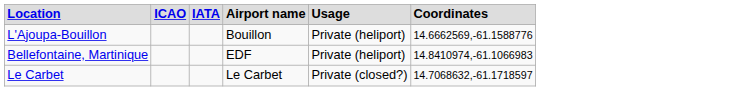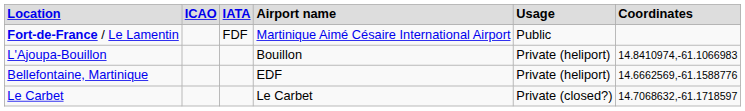 <table class="wikitable sortable">
 <tr valign=top style="font-weight:bold; background-color: #DDDDDD">
 <td><a href='#'>Location</a></td>
 <td><a href='#'>ICAO</a></td>
 <td><a href='#'>IATA</a></td>
 <td>Airport name</td>
 <td>Usage</td>
 <td>Coordinates</td>
 </tr>
 <tr valign=top>
+<td><strong><a href='#'>Fort-de-France</a></strong> / <a href='#'>Le Lamentin</a></td>
+<td></td>
+<td>FDF</td>
+<td><a href='#'>Martinique Aimé Césaire International Airport</a></td>
+<td>Public</td>
+<td><small></small></td>
+</tr>
+<tr valign=top>
 <td><a href='#'>L'Ajoupa-Bouillon</a></td>
 <td></td>
 <td></td>
 <td>Bouillon</td>
 <td>Private (heliport)</td>
-<td><small>  14.6662569,-61.1588776 </small></td>
+<td><small>14.8410974,-61.1066983</small></td>
 </tr>
 <tr valign=top>
 <td><a href='#'>Bellefontaine, Martinique</a></td>
 <td></td>
 <td></td>
 <td>EDF</td>
 <td>Private (heliport)</td>
-<td><small>14.8410974,-61.1066983</small></td>
+<td><small>  14.6662569,-61.1588776 </small></td>
 </tr>
 <tr valign=top>
 <td><a href='#'>Le Carbet</a></td>
 <td></td>
 <td></td>
 <td>Le Carbet</td>
 <td>Private (closed?)</td>
 <td><small>14.7068632,-61.1718597</small></td>
 </tr>
 </table>
